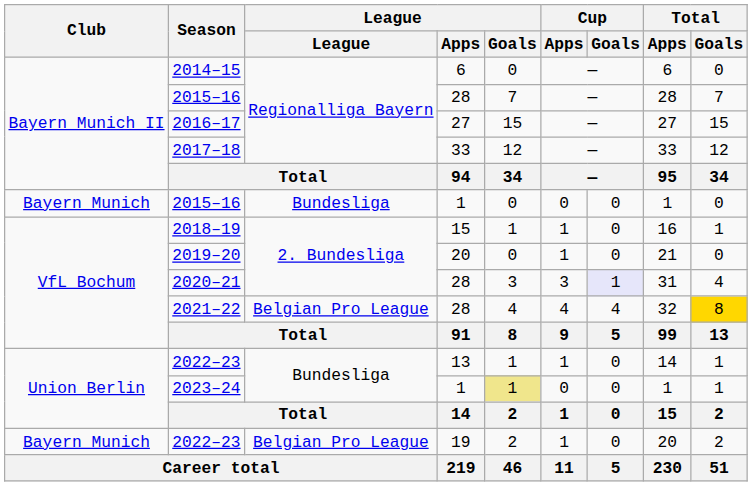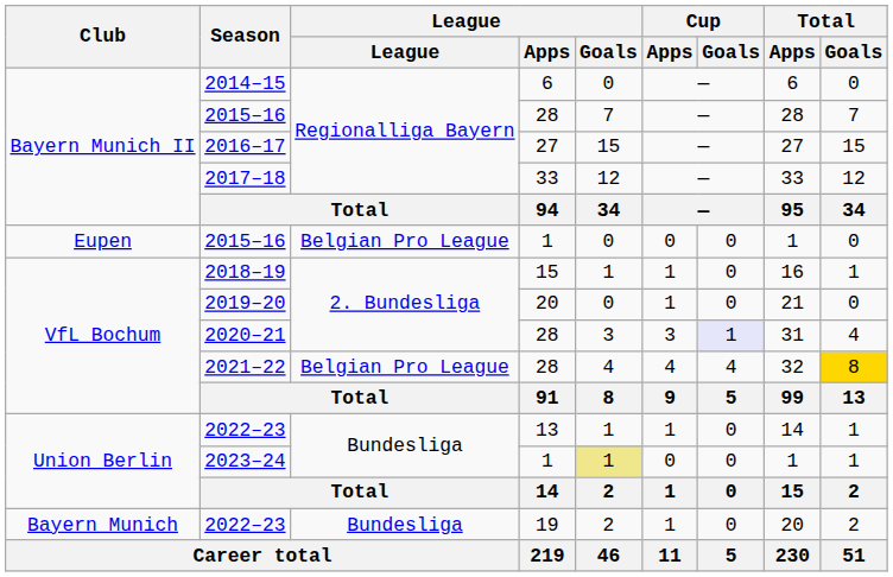 <table class="wikitable" style="text-align:center">
 <tr>
 <th rowspan="2">Club</th>
 <th rowspan="2">Season</th>
 <th colspan="3">League</th>
 <th colspan="2">Cup</th>
 <th colspan="2">Total</th>
 </tr>
 <tr>
 <th>League</th>
 <th>Apps</th>
 <th>Goals</th>
 <th>Apps</th>
 <th>Goals</th>
 <th>Apps</th>
 <th>Goals</th>
 </tr>
 <tr>
 <td rowspan="5"><a href='#'>Bayern Munich II</a></td>
 <td><a href='#'>2014–15</a></td>
 <td rowspan="4"><a href='#'>Regionalliga Bayern</a></td>
 <td>6</td>
 <td>0</td>
 <td colspan="2">—</td>
 <td>6</td>
 <td>0</td>
 </tr>
 <tr>
 <td><a href='#'>2015–16</a></td>
 <td>28</td>
 <td>7</td>
 <td colspan="2">—</td>
 <td>28</td>
 <td>7</td>
 </tr>
 <tr>
 <td><a href='#'>2016–17</a></td>
 <td>27</td>
 <td>15</td>
 <td colspan="2">—</td>
 <td>27</td>
 <td>15</td>
 </tr>
 <tr>
 <td><a href='#'>2017–18</a></td>
 <td>33</td>
 <td>12</td>
 <td colspan="2">—</td>
 <td>33</td>
 <td>12</td>
 </tr>
 <tr>
 <th colspan="2">Total</th>
 <th>94</th>
 <th>34</th>
 <th colspan="2">—</th>
 <th>95</th>
 <th>34</th>
 </tr>
 <tr>
-<td><a href='#'>Bayern Munich</a></td>
+<td><a href='#'>Eupen</a></td>
 <td><a href='#'>2015–16</a></td>
-<td><a href='#'>Bundesliga</a></td>
+<td><a href='#'>Belgian Pro League</a></td>
 <td>1</td>
 <td>0</td>
 <td>0</td>
 <td>0</td>
 <td>1</td>
 <td>0</td>
 </tr>
 <tr>
 <td rowspan="5"><a href='#'>VfL Bochum</a></td>
 <td><a href='#'>2018–19</a></td>
 <td rowspan="3"><a href='#'>2. Bundesliga</a></td>
 <td>15</td>
 <td>1</td>
 <td>1</td>
 <td>0</td>
 <td>16</td>
 <td>1</td>
 </tr>
 <tr>
 <td><a href='#'>2019–20</a></td>
 <td>20</td>
 <td>0</td>
 <td>1</td>
 <td>0</td>
 <td>21</td>
 <td>0</td>
 </tr>
 <tr>
 <td><a href='#'>2020–21</a></td>
 <td>28</td>
 <td>3</td>
 <td>3</td>
 <td style="background: lavender;">1</td>
 <td>31</td>
 <td>4</td>
 </tr>
 <tr>
 <td><a href='#'>2021–22</a></td>
 <td><a href='#'>Belgian Pro League</a></td>
 <td>28</td>
 <td>4</td>
 <td>4</td>
 <td>4</td>
 <td>32</td>
 <td style="background: gold;">8</td>
 </tr>
 <tr>
 <th colspan="2">Total</th>
 <th>91</th>
 <th>8</th>
 <th>9</th>
 <th>5</th>
 <th>99</th>
 <th>13</th>
 </tr>
 <tr>
 <td rowspan="3"><a href='#'>Union Berlin</a></td>
 <td><a href='#'>2022–23</a></td>
 <td rowspan="2">Bundesliga</td>
 <td>13</td>
 <td>1</td>
 <td>1</td>
 <td>0</td>
 <td>14</td>
 <td>1</td>
 </tr>
 <tr>
 <td><a href='#'>2023–24</a></td>
 <td>1</td>
 <td style="background: khaki;">1</td>
 <td>0</td>
 <td>0</td>
 <td>1</td>
 <td>1</td>
 </tr>
 <tr>
 <th colspan="2">Total</th>
 <th>14</th>
 <th>2</th>
 <th>1</th>
 <th>0</th>
 <th>15</th>
 <th>2</th>
 </tr>
 <tr>
 <td><a href='#'>Bayern Munich</a></td>
 <td><a href='#'>2022–23</a></td>
-<td><a href='#'>Belgian Pro League</a></td>
+<td><a href='#'>Bundesliga</a></td>
 <td>19</td>
 <td>2</td>
 <td>1</td>
 <td>0</td>
 <td>20</td>
 <td>2</td>
 </tr>
 <tr>
 <th colspan="3">Career total</th>
 <th>219</th>
 <th>46</th>
 <th>11</th>
 <th>5</th>
 <th>230</th>
 <th>51</th>
 </tr>
 </table>
